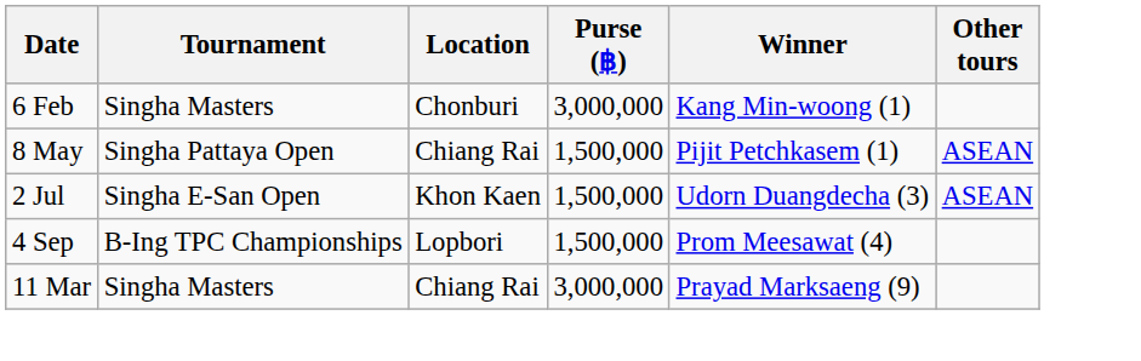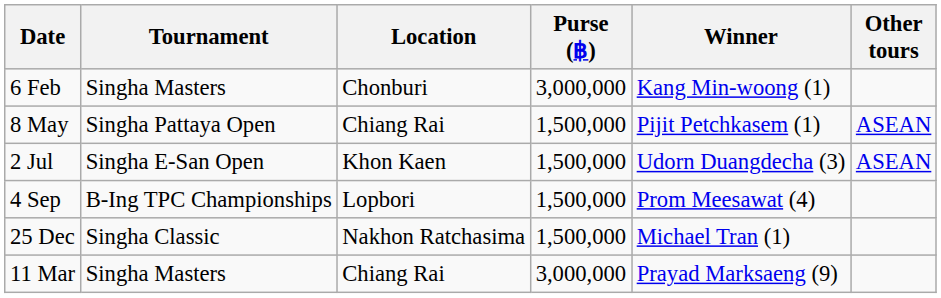 <table class="wikitable" style="font-size:95%">
 <tr>
 <th>Date</th>
 <th>Tournament</th>
 <th>Location</th>
 <th>Purse<br>(<a href='#'>฿</a>)</th>
 <th>Winner</th>
 <th>Other<br>tours</th>
 </tr>
 <tr>
 <td>6 Feb</td>
 <td>Singha Masters</td>
 <td>Chonburi</td>
 <td align=right>3,000,000</td>
 <td> <a href='#'>Kang Min-woong</a> (1)</td>
 <td></td>
 </tr>
 <tr>
 <td>8 May</td>
 <td>Singha Pattaya Open</td>
 <td>Chiang Rai</td>
 <td align=right>1,500,000</td>
 <td> <a href='#'>Pijit Petchkasem</a> (1)</td>
 <td><a href='#'>ASEAN</a></td>
 </tr>
 <tr>
 <td>2 Jul</td>
 <td>Singha E-San Open</td>
 <td>Khon Kaen</td>
 <td align=right>1,500,000</td>
 <td> <a href='#'>Udorn Duangdecha</a> (3)</td>
 <td><a href='#'>ASEAN</a></td>
 </tr>
 <tr>
 <td>4 Sep</td>
 <td>B-Ing TPC Championships</td>
 <td>Lopbori</td>
 <td align=right>1,500,000</td>
 <td> <a href='#'>Prom Meesawat</a> (4)</td>
 <td></td>
 </tr>
 <tr>
+<td>25 Dec</td>
+<td>Singha Classic</td>
+<td>Nakhon Ratchasima</td>
+<td align=right>1,500,000</td>
+<td> <a href='#'>Michael Tran</a> (1)</td>
+<td></td>
+</tr>
+<tr>
 <td>11 Mar</td>
 <td>Singha Masters</td>
 <td>Chiang Rai</td>
 <td align=right>3,000,000</td>
 <td> <a href='#'>Prayad Marksaeng</a> (9)</td>
 <td></td>
 </tr>
 </table>
